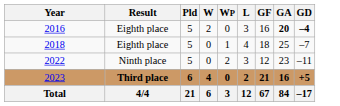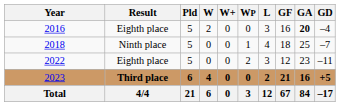 <table class="wikitable" style="text-align: center;">
 <tr>
 <th width=150>Year</th>
 <th width=110>Result</th>
 <th width=20>Pld</th>
 <th width=20>W</th>
+<th width=20>W+</th>
 <th width=20>W<small>P</small></th>
 <th width=20>L</th>
 <th width=20>GF</th>
 <th width=20>GA</th>
 <th width=25>GD</th>
 </tr>
 <tr>
 <td> <a href='#'>2016</a></td>
 <td>Eighth place</td>
 <td>5</td>
 <td>2</td>
 <td>0</td>
+<td>0</td>
 <td>3</td>
 <td>16</td>
 <td><strong>20</strong></td>
-<td><strong>–4</strong></td>
+<td>–4</td>
 </tr>
 <tr>
 <td> <a href='#'>2018</a></td>
-<td>Eighth place</td>
+<td>Ninth place</td>
 <td>5</td>
+<td>0</td>
 <td>0</td>
 <td>1</td>
 <td>4</td>
 <td>18</td>
 <td>25</td>
 <td>–7</td>
 </tr>
 <tr>
 <td> <a href='#'>2022</a></td>
-<td>Ninth place</td>
+<td>Eighth place</td>
 <td>5</td>
+<td>0</td>
 <td>0</td>
 <td>2</td>
 <td>3</td>
 <td>12</td>
 <td>23</td>
 <td>–11</td>
 </tr>
 <tr bgcolor=#c96>
 <td> <a href='#'>2023</a></td>
 <td><strong>Third place</strong></td>
 <td><strong>6</strong></td>
 <td><strong>4</strong></td>
 <td><strong>0</strong></td>
+<td><strong>0</strong></td>
 <td><strong>2</strong></td>
 <td><strong>21</strong></td>
 <td><strong>16</strong></td>
 <td><strong>+5</strong></td>
 </tr>
 <tr>
 <th><strong>Total</strong></th>
 <th><strong>4/4</strong></th>
 <th><strong>21</strong></th>
 <th><strong>6</strong></th>
+<th><strong>0</strong></th>
 <th><strong>3</strong></th>
 <th><strong>12</strong></th>
 <th><strong>67</strong></th>
 <th><strong>84</strong></th>
 <th><strong>–17</strong></th>
 </tr>
 </table>
